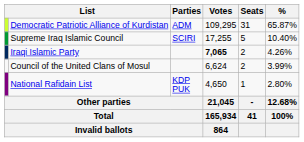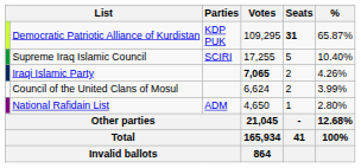 <table class="wikitable" style="border:1px solid #8888aa; background:#f8f8f8; padding:0; font-size:90%;">
 <tr>
 <th colspan=2>List</th>
 <th>Parties</th>
 <th>Votes</th>
 <th>Seats</th>
 <th>%</th>
 </tr>
 <tr>
 <td bgcolor="#CCFF33"></td>
 <td><a href='#'>Democratic Patriotic Alliance of Kurdistan</a></td>
-<td><a href='#'>ADM</a></td>
+<td><a href='#'>KDP</a><br><a href='#'>PUK</a></td>
 <td>109,295</td>
-<td>31</td>
+<td><strong>31</strong></td>
 <td>65.87%</td>
 </tr>
 <tr>
 <td bgcolor="#009933"></td>
 <td>Supreme Iraq Islamic Council</td>
 <td><a href='#'>SCIRI</a></td>
 <td>17,255</td>
 <td>5</td>
 <td>10.40%</td>
 </tr>
 <tr>
 <td bgcolor="#00295F"></td>
 <td><a href='#'>Iraqi Islamic Party</a></td>
 <td></td>
 <td><strong>7,065</strong></td>
 <td>2</td>
 <td>4.26%</td>
 </tr>
 <tr>
 <td></td>
 <td>Council of the United Clans of Mosul</td>
 <td></td>
 <td>6,624</td>
 <td>2</td>
 <td>3.99%</td>
 </tr>
 <tr>
 <td bgcolor="#800080"></td>
 <td><a href='#'>National Rafidain List</a></td>
-<td><a href='#'>KDP</a><br><a href='#'>PUK</a></td>
+<td><a href='#'>ADM</a></td>
 <td>4,650</td>
 <td>1</td>
 <td>2.80%</td>
 </tr>
 <tr>
 <th colspan=3>Other parties</th>
 <th>21,045</th>
 <th>-</th>
 <th>12.68%</th>
 </tr>
 <tr>
 <th colspan=3><strong>Total</strong></th>
 <th><strong>165,934</strong></th>
 <th><strong>41</strong></th>
 <th><strong>100%</strong></th>
 </tr>
 <tr>
 <th colspan=3>Invalid ballots</th>
 <th>864</th>
 <th></th>
 <th></th>
 </tr>
 </table>
